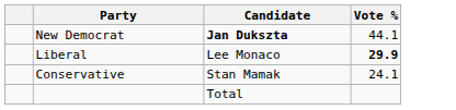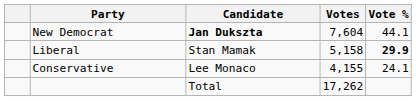 <table class="wikitable">
 <tr>
 <th></th>
 <th scope="col" width="175">Party</th>
 <th scope="col" width="150">Candidate</th>
+<th>Votes</th>
 <th>Vote %</th>
 </tr>
 <tr>
 <td>   </td>
 <td>New Democrat</td>
 <td><strong>Jan Dukszta</strong></td>
+<td align=right>7,604</td>
 <td align=right>44.1</td>
 </tr>
 <tr |>
 <td>   </td>
 <td>Liberal</td>
-<td>Lee Monaco</td>
+<td>Stan Mamak</td>
+<td align=right>5,158</td>
 <td align=right><strong>29.9</strong></td>
 </tr>
 <tr>
 <td>   </td>
 <td>Conservative</td>
-<td>Stan Mamak</td>
+<td>Lee Monaco</td>
+<td align=right>4,155</td>
 <td align=right>24.1<br></td>
 </tr>
 <tr>
 <td></td>
 <td></td>
 <td>Total</td>
+<td align=right>17,262</td>
 <td></td>
 </tr>
 </table>
